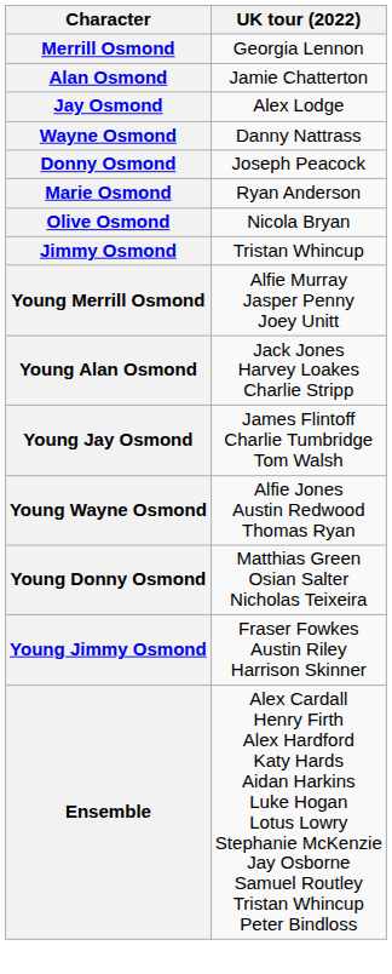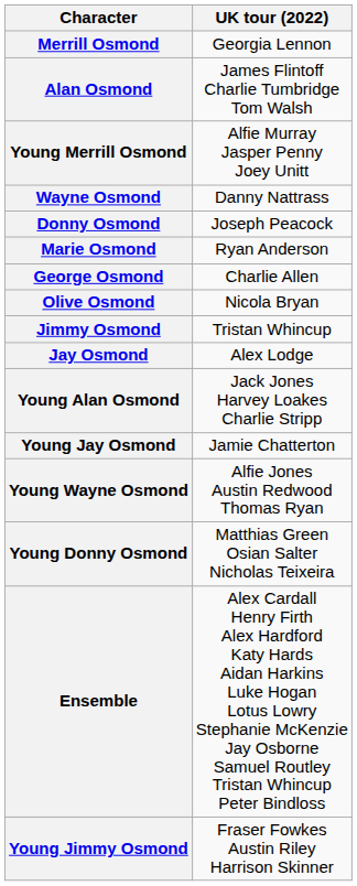 <table class="wikitable">
 <tr>
 <th>Character</th>
 <th>UK tour (2022)</th>
 </tr>
 <tr>
 <th><a href='#'>Merrill Osmond</a></th>
 <td style="text-align: center;">Georgia Lennon</td>
 </tr>
 <tr>
 <th><a href='#'>Alan Osmond</a></th>
-<td style="text-align: center;">Jamie Chatterton</td>
+<td style="text-align: center;">James Flintoff<br>Charlie Tumbridge<br>Tom Walsh</td>
 </tr>
 <tr>
-<th><a href='#'>Jay Osmond</a></th>
-<td style="text-align: center;">Alex Lodge</td>
+<th>Young Merrill Osmond</th>
+<td style="text-align: center;">Alfie Murray<br>Jasper Penny<br>Joey Unitt</td>
 </tr>
 <tr>
 <th><a href='#'>Wayne Osmond</a></th>
 <td style="text-align: center;">Danny Nattrass</td>
 </tr>
 <tr>
 <th><a href='#'>Donny Osmond</a></th>
 <td style="text-align: center;">Joseph Peacock</td>
 </tr>
 <tr>
 <th><a href='#'>Marie Osmond</a></th>
 <td style="text-align: center;">Ryan Anderson</td>
 </tr>
 <tr>
+<th><a href='#'>George Osmond</a></th>
+<td style="text-align: center;">Charlie Allen</td>
+</tr>
+<tr>
 <th><a href='#'>Olive Osmond</a></th>
 <td style="text-align: center;">Nicola Bryan</td>
 </tr>
 <tr>
 <th><a href='#'>Jimmy Osmond</a></th>
 <td style="text-align: center;">Tristan Whincup</td>
 </tr>
 <tr>
-<th>Young Merrill Osmond</th>
-<td style="text-align: center;">Alfie Murray<br>Jasper Penny<br>Joey Unitt</td>
+<th><a href='#'>Jay Osmond</a></th>
+<td style="text-align: center;">Alex Lodge</td>
 </tr>
 <tr>
 <th>Young Alan Osmond</th>
 <td style="text-align: center;">Jack Jones<br>Harvey Loakes<br>Charlie Stripp</td>
 </tr>
 <tr>
 <th>Young Jay Osmond</th>
-<td style="text-align: center;">James Flintoff<br>Charlie Tumbridge<br>Tom Walsh</td>
+<td style="text-align: center;">Jamie Chatterton</td>
 </tr>
 <tr>
 <th>Young Wayne Osmond</th>
 <td style="text-align: center;">Alfie Jones<br>Austin Redwood<br>Thomas Ryan</td>
 </tr>
 <tr>
 <th>Young Donny Osmond</th>
 <td style="text-align: center;">Matthias Green<br>Osian Salter<br>Nicholas Teixeira</td>
 </tr>
 <tr>
+<th>Ensemble</th>
+<td style="text-align: center;">Alex Cardall<br>Henry Firth<br>Alex Hardford<br>Katy Hards<br>Aidan Harkins<br>Luke Hogan<br>Lotus Lowry<br>Stephanie McKenzie<br>Jay Osborne<br>Samuel Routley<br>Tristan Whincup<br>Peter Bindloss</td>
+</tr>
+<tr>
 <th><a href='#'>Young Jimmy Osmond</a></th>
 <td style="text-align: center;">Fraser Fowkes<br>Austin Riley<br>Harrison Skinner</td>
 </tr>
-<tr>
-<th>Ensemble</th>
-<td style="text-align: center;">Alex Cardall<br>Henry Firth<br>Alex Hardford<br>Katy Hards<br>Aidan Harkins<br>Luke Hogan<br>Lotus Lowry<br>Stephanie McKenzie<br>Jay Osborne<br>Samuel Routley<br>Tristan Whincup<br>Peter Bindloss</td>
-</tr>
 </table>
